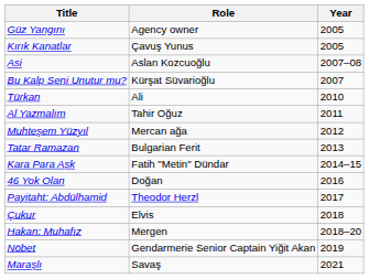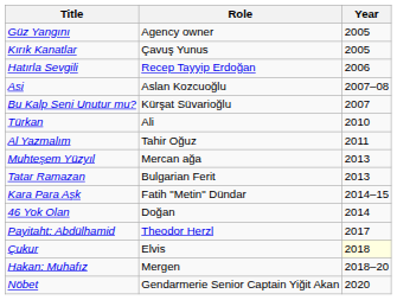 <table class="wikitable">
 <tr>
 <th>Title</th>
 <th>Role</th>
 <th>Year</th>
 </tr>
 <tr>
 <td><em><a href='#'>Güz Yangını</a></em></td>
 <td>Agency owner</td>
 <td>2005</td>
 </tr>
 <tr>
 <td><em><a href='#'>Kırık Kanatlar</a></em></td>
 <td>Çavuş Yunus</td>
 <td>2005</td>
+</tr>
+<tr>
+<td><em><a href='#'>Hatırla Sevgili</a></em></td>
+<td><a href='#'>Recep Tayyip Erdoğan</a></td>
+<td>2006</td>
 </tr>
 <tr>
 <td><em><a href='#'>Asi</a></em></td>
 <td>Aslan Kozcuoğlu</td>
 <td>2007–08</td>
 </tr>
 <tr>
 <td><em><a href='#'>Bu Kalp Seni Unutur mu?</a></em></td>
 <td>Kürşat Süvarioğlu</td>
 <td>2007</td>
 </tr>
 <tr>
 <td><em><a href='#'>Türkan</a></em></td>
 <td>Ali</td>
 <td>2010</td>
 </tr>
 <tr>
 <td><em><a href='#'>Al Yazmalım</a></em></td>
 <td>Tahir Oğuz</td>
 <td>2011</td>
 </tr>
 <tr>
 <td><em><a href='#'>Muhteşem Yüzyıl</a></em></td>
 <td>Mercan ağa</td>
-<td>2012</td>
+<td>2013</td>
 </tr>
 <tr>
 <td><em><a href='#'>Tatar Ramazan</a></em></td>
 <td>Bulgarian Ferit</td>
 <td>2013</td>
 </tr>
 <tr>
 <td><em><a href='#'>Kara Para Aşk</a></em></td>
 <td>Fatih "Metin" Dündar</td>
 <td>2014–15</td>
 </tr>
 <tr>
 <td><em><a href='#'>46 Yok Olan</a></em></td>
 <td>Doğan</td>
-<td>2016</td>
+<td>2014</td>
 </tr>
 <tr>
 <td><em><a href='#'>Payitaht: Abdülhamid</a></em></td>
 <td><a href='#'>Theodor Herzl</a></td>
 <td>2017</td>
 </tr>
 <tr>
 <td><em><a href='#'>Çukur</a></em></td>
 <td>Elvis</td>
-<td>2018</td>
+<td style="background: lightyellow;">2018</td>
 </tr>
 <tr>
 <td><em><a href='#'>Hakan: Muhafız</a></em></td>
 <td>Mergen</td>
 <td>2018–20</td>
 </tr>
 <tr>
 <td><em><a href='#'>Nöbet</a></em></td>
 <td>Gendarmerie Senior Captain Yiğit Akan</td>
-<td>2019</td>
-</tr>
-<tr>
-<td><em><a href='#'>Maraşlı</a></em></td>
-<td>Savaş</td>
-<td>2021</td>
+<td>2020</td>
 </tr>
 </table>
